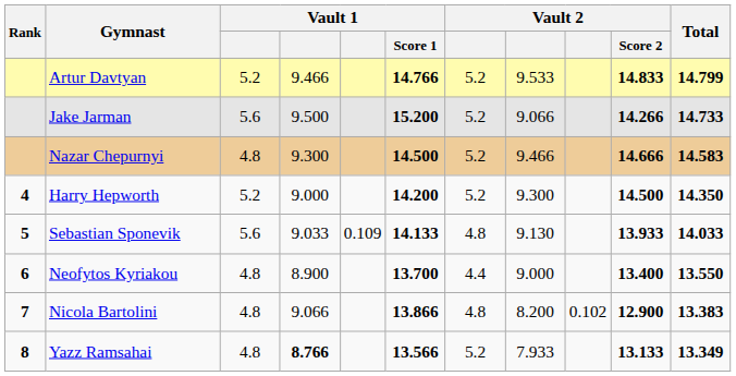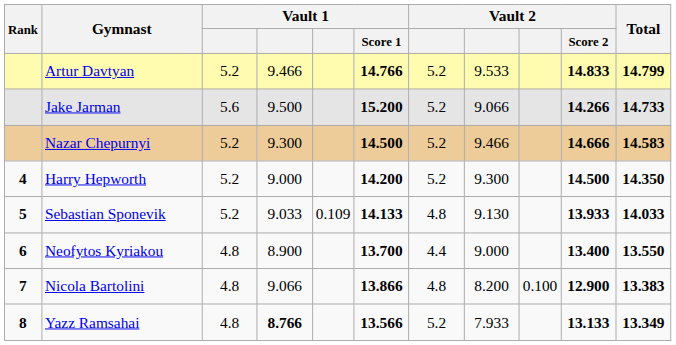 <table style="text-align:center;" class="wikitable sortable">
 <tr>
 <th style="width:15px;" rowspan="2"><small>Rank</small></th>
 <th style="width:160px;" rowspan="2">Gymnast</th>
 <th colspan="4">Vault 1</th>
 <th colspan="4">Vault 2</th>
 <th style="width:50px;" rowspan="2">Total</th>
 </tr>
 <tr>
 <th style="width:50px;"><small></small></th>
 <th style="width:50px;"><small></small></th>
 <th style="width:20px;"><small></small></th>
 <th style="width:50px;"><small>Score 1</small></th>
 <th style="width:50px;"><small></small></th>
 <th style="width:50px;"><small></small></th>
 <th style="width:20px;"><small></small></th>
 <th style="width:50px;"><small>Score 2</small></th>
 </tr>
 <tr style="background:#fffcaf;">
 <td scope="row" style="text-align:center"><strong></strong></td>
 <td style="height:30px; text-align:left;"> <a href='#'>Artur Davtyan</a></td>
 <td>5.2</td>
 <td>9.466</td>
 <td></td>
 <td><strong>14.766</strong></td>
 <td>5.2</td>
 <td>9.533</td>
 <td></td>
 <td><strong>14.833</strong></td>
 <td><strong>14.799</strong></td>
 </tr>
 <tr style="background:#e5e5e5;">
 <td scope="row" style="text-align:center"><strong></strong></td>
 <td style="height:30px; text-align:left;"> <a href='#'>Jake Jarman</a></td>
 <td>5.6</td>
 <td>9.500</td>
 <td></td>
 <td><strong>15.200</strong></td>
 <td>5.2</td>
 <td>9.066</td>
 <td></td>
 <td><strong>14.266</strong></td>
 <td><strong>14.733</strong></td>
 </tr>
 <tr style="background:#ec9;">
 <td scope="row" style="text-align:center"><strong></strong></td>
 <td style="height:30px; text-align:left;"> <a href='#'>Nazar Chepurnyi</a></td>
-<td>4.8</td>
+<td>5.2</td>
 <td>9.300</td>
 <td></td>
 <td><strong>14.500</strong></td>
 <td>5.2</td>
 <td>9.466</td>
 <td></td>
 <td><strong>14.666</strong></td>
 <td><strong>14.583</strong></td>
 </tr>
 <tr>
 <td scope="row" style="text-align:center"><strong>4</strong></td>
 <td style="height:30px; text-align:left;"> <a href='#'>Harry Hepworth</a></td>
 <td>5.2</td>
 <td>9.000</td>
 <td></td>
 <td><strong>14.200</strong></td>
 <td>5.2</td>
 <td>9.300</td>
 <td></td>
 <td><strong>14.500</strong></td>
 <td><strong>14.350</strong></td>
 </tr>
 <tr>
 <td scope="row" style="text-align:center"><strong>5</strong></td>
 <td style="height:30px; text-align:left;"> <a href='#'>Sebastian Sponevik</a></td>
-<td>5.6</td>
+<td>5.2</td>
 <td>9.033</td>
 <td>0.109</td>
 <td><strong>14.133</strong></td>
 <td>4.8</td>
 <td>9.130</td>
 <td></td>
 <td><strong>13.933</strong></td>
 <td><strong>14.033</strong></td>
 </tr>
 <tr>
 <td scope="row" style="text-align:center"><strong>6</strong></td>
 <td style="height:30px; text-align:left;"> <a href='#'>Neofytos Kyriakou</a></td>
 <td>4.8</td>
 <td>8.900</td>
 <td></td>
 <td><strong>13.700</strong></td>
 <td>4.4</td>
 <td>9.000</td>
 <td></td>
 <td><strong>13.400</strong></td>
 <td><strong>13.550</strong></td>
 </tr>
 <tr>
 <td scope="row" style="text-align:center"><strong>7</strong></td>
 <td style="height:30px; text-align:left;"> <a href='#'>Nicola Bartolini</a></td>
 <td>4.8</td>
 <td>9.066</td>
 <td></td>
 <td><strong>13.866</strong></td>
 <td>4.8</td>
 <td>8.200</td>
-<td>0.102</td>
+<td>0.100</td>
 <td><strong>12.900</strong></td>
 <td><strong>13.383</strong></td>
 </tr>
 <tr>
 <td scope="row" style="text-align:center"><strong>8</strong></td>
 <td style="height:30px; text-align:left;"> <a href='#'>Yazz Ramsahai</a></td>
 <td>4.8</td>
 <td><strong>8.766</strong></td>
 <td></td>
 <td><strong>13.566</strong></td>
 <td>5.2</td>
 <td>7.933</td>
 <td></td>
 <td><strong>13.133</strong></td>
 <td><strong>13.349</strong></td>
 </tr>
 </table>
